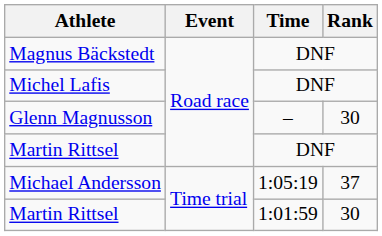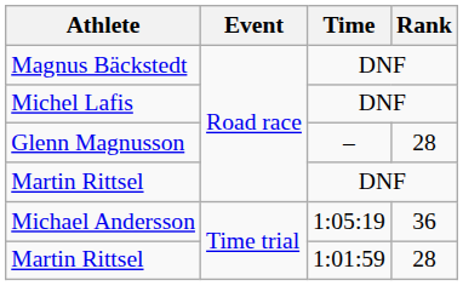 <table class=wikitable style="font-size:90%">
 <tr>
 <th>Athlete</th>
 <th>Event</th>
 <th>Time</th>
 <th>Rank</th>
 </tr>
 <tr>
 <td align=left><a href='#'>Magnus Bäckstedt</a></td>
 <td align=left rowspan=4><a href='#'>Road race</a></td>
 <td align=center colspan=2>DNF</td>
 </tr>
 <tr>
 <td align=left><a href='#'>Michel Lafis</a></td>
 <td align=center colspan=2>DNF</td>
 </tr>
 <tr>
 <td align=left><a href='#'>Glenn Magnusson</a></td>
 <td align=center>–</td>
-<td align=center>30</td>
+<td align=center>28</td>
 </tr>
 <tr>
 <td align=left><a href='#'>Martin Rittsel</a></td>
 <td align=center colspan=2>DNF</td>
 </tr>
 <tr>
 <td align=left><a href='#'>Michael Andersson</a></td>
 <td align=left rowspan=2><a href='#'>Time trial</a></td>
 <td align=center>1:05:19</td>
-<td align=center>37</td>
+<td align=center>36</td>
 </tr>
 <tr>
 <td align=left><a href='#'>Martin Rittsel</a></td>
 <td align=center>1:01:59</td>
-<td align=center>30</td>
+<td align=center>28</td>
 </tr>
 </table>
